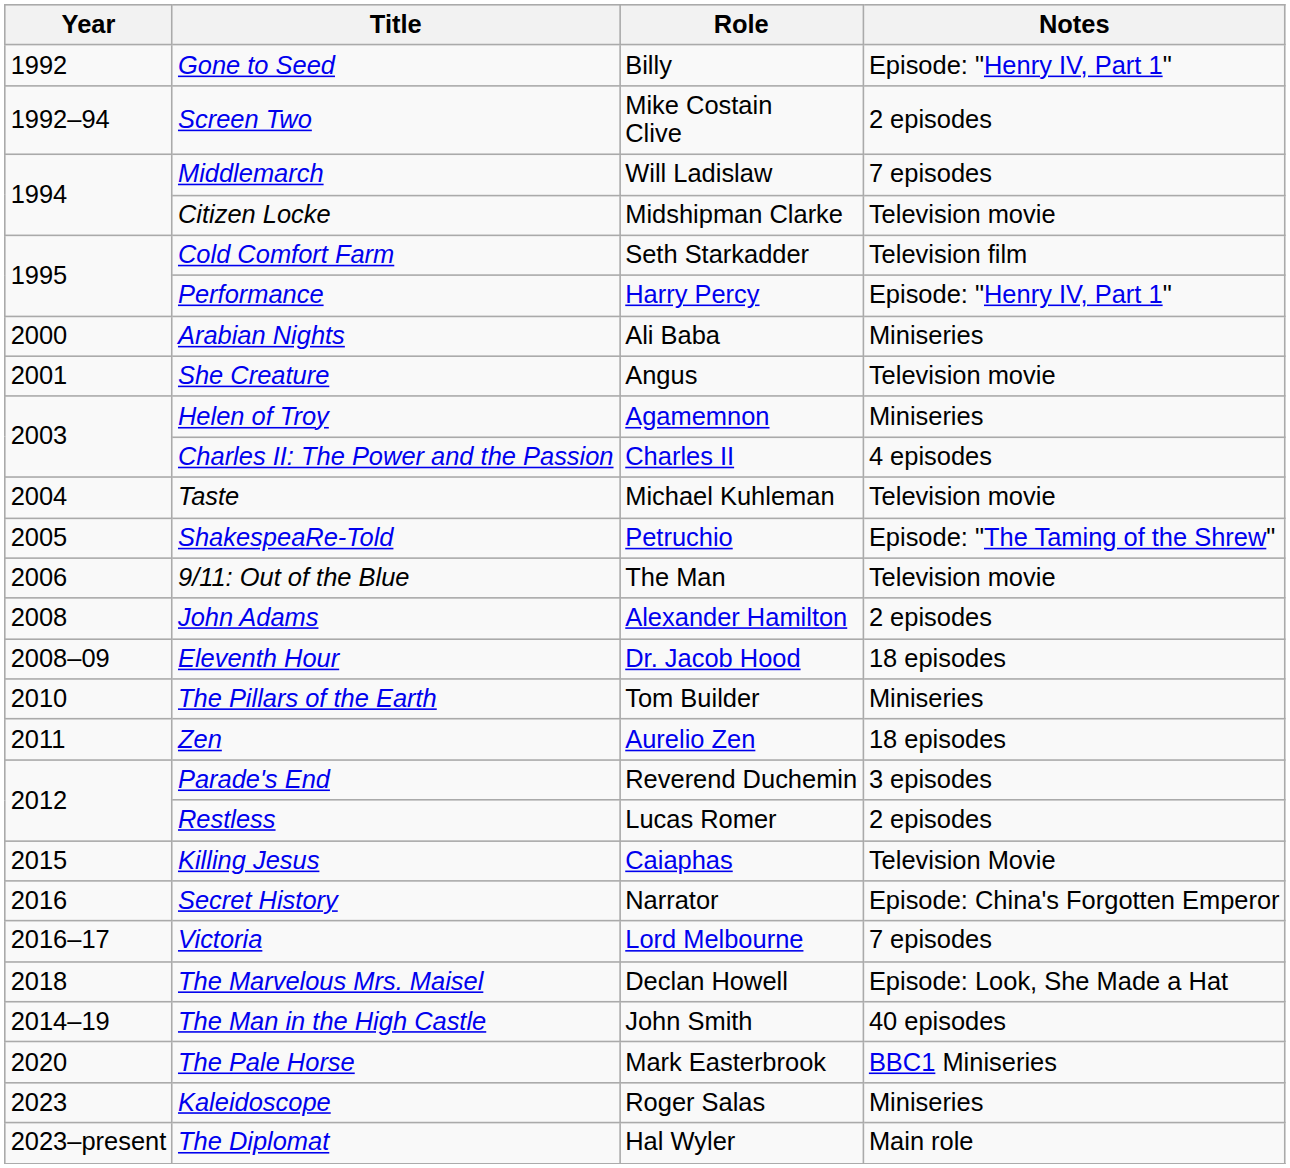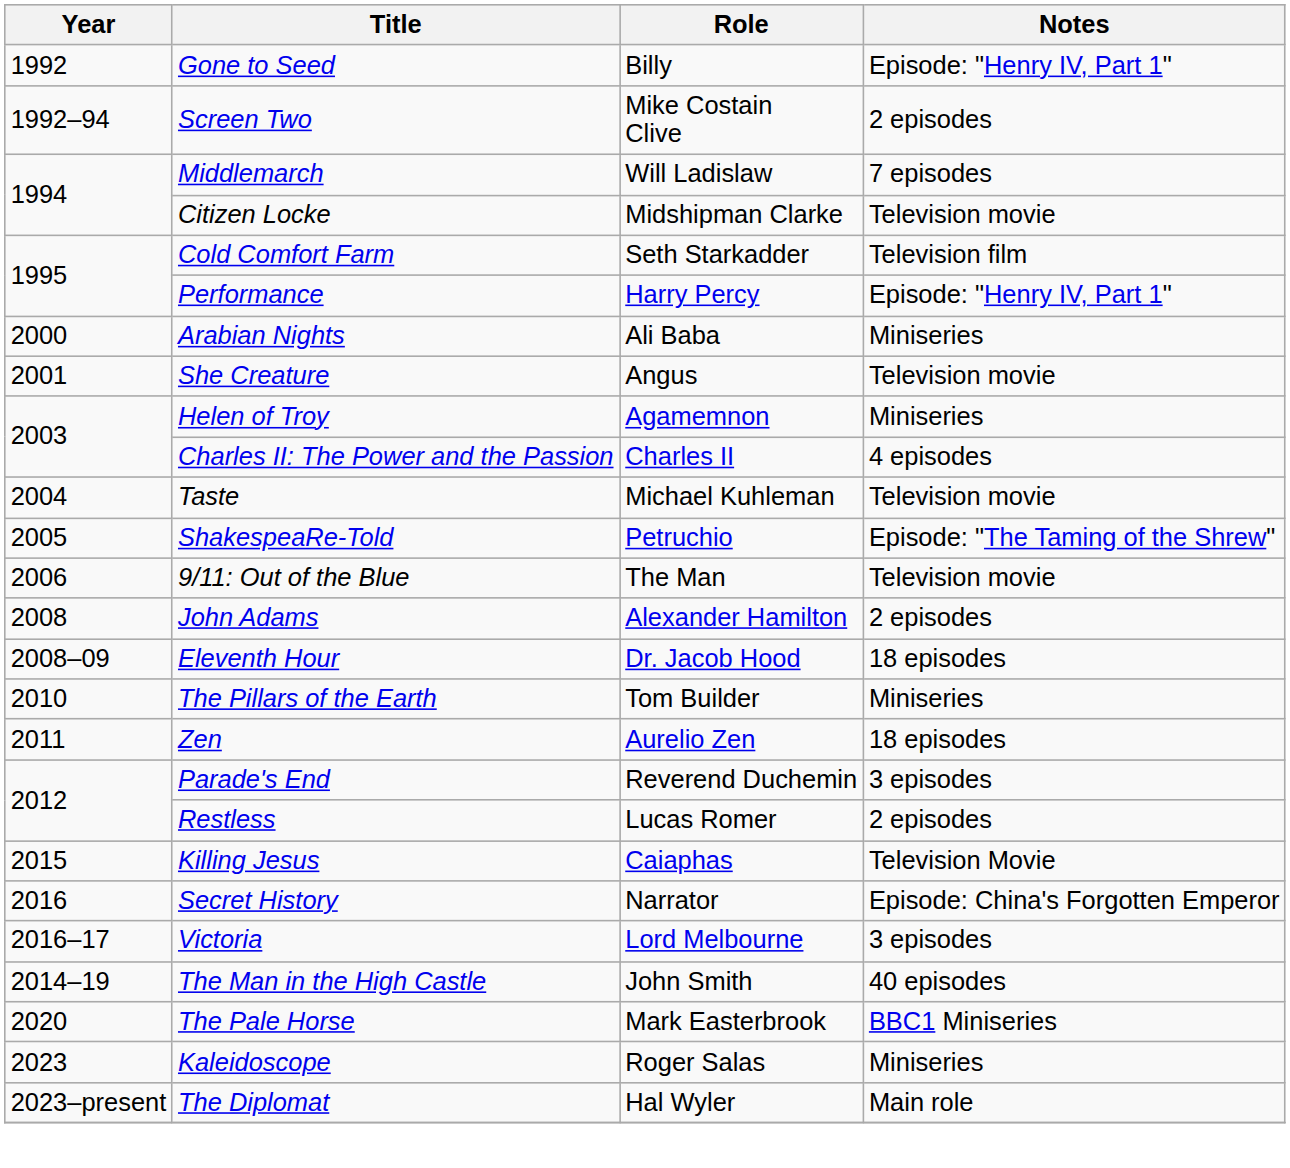 <table class="wikitable sortable">
 <tr>
 <th>Year</th>
 <th>Title</th>
 <th>Role</th>
 <th class="unsortable">Notes</th>
 </tr>
 <tr>
 <td>1992</td>
 <td><em><a href='#'>Gone to Seed</a></em></td>
 <td>Billy</td>
 <td>Episode: "<a href='#'>Henry IV, Part 1</a>"</td>
 </tr>
 <tr>
 <td>1992–94</td>
 <td><em><a href='#'>Screen Two</a></em></td>
 <td>Mike Costain<br>Clive</td>
 <td>2 episodes</td>
 </tr>
 <tr>
 <td rowspan=2>1994</td>
 <td><em><a href='#'>Middlemarch</a></em></td>
 <td>Will Ladislaw</td>
 <td>7 episodes</td>
 </tr>
 <tr>
 <td><em>Citizen Locke</em></td>
 <td>Midshipman Clarke</td>
 <td>Television movie</td>
 </tr>
 <tr>
 <td rowspan=2>1995</td>
 <td><em><a href='#'>Cold Comfort Farm</a></em></td>
 <td>Seth Starkadder</td>
 <td>Television film</td>
 </tr>
 <tr>
 <td><em><a href='#'>Performance</a></em></td>
 <td><a href='#'>Harry Percy</a></td>
 <td>Episode: "<a href='#'>Henry IV, Part 1</a>"</td>
 </tr>
 <tr>
 <td>2000</td>
 <td><em><a href='#'>Arabian Nights</a></em></td>
 <td>Ali Baba</td>
 <td>Miniseries</td>
 </tr>
 <tr>
 <td>2001</td>
 <td><em><a href='#'>She Creature</a></em></td>
 <td>Angus</td>
 <td>Television movie</td>
 </tr>
 <tr>
 <td rowspan="2">2003</td>
 <td><em><a href='#'>Helen of Troy</a></em></td>
 <td><a href='#'>Agamemnon</a></td>
 <td>Miniseries</td>
 </tr>
 <tr>
 <td><em><a href='#'>Charles II: The Power and the Passion</a></em></td>
 <td><a href='#'>Charles II</a></td>
 <td>4 episodes</td>
 </tr>
 <tr>
 <td>2004</td>
 <td><em>Taste</em></td>
 <td>Michael Kuhleman</td>
 <td>Television movie</td>
 </tr>
 <tr>
 <td>2005</td>
 <td><em><a href='#'>ShakespeaRe-Told</a></em></td>
 <td><a href='#'>Petruchio</a></td>
 <td>Episode: "<a href='#'>The Taming of the Shrew</a>"</td>
 </tr>
 <tr>
 <td>2006</td>
 <td><em>9/11: Out of the Blue</em></td>
 <td>The Man</td>
 <td>Television movie</td>
 </tr>
 <tr>
 <td>2008</td>
 <td><em><a href='#'>John Adams</a></em></td>
 <td><a href='#'>Alexander Hamilton</a></td>
 <td>2 episodes</td>
 </tr>
 <tr>
 <td>2008–09</td>
 <td><em><a href='#'>Eleventh Hour</a></em></td>
 <td><a href='#'>Dr. Jacob Hood</a></td>
 <td>18 episodes</td>
 </tr>
 <tr>
 <td>2010</td>
 <td><em><a href='#'>The Pillars of the Earth</a></em></td>
 <td>Tom Builder</td>
 <td>Miniseries</td>
 </tr>
 <tr>
 <td>2011</td>
 <td><em><a href='#'>Zen</a></em></td>
 <td><a href='#'>Aurelio Zen</a></td>
 <td>18 episodes</td>
 </tr>
 <tr>
 <td rowspan=2>2012</td>
 <td><em><a href='#'>Parade's End</a></em></td>
 <td>Reverend Duchemin</td>
 <td>3 episodes</td>
 </tr>
 <tr>
 <td><em><a href='#'>Restless</a></em></td>
 <td>Lucas Romer</td>
 <td>2 episodes</td>
 </tr>
 <tr>
 <td>2015</td>
 <td><em><a href='#'>Killing Jesus</a></em></td>
 <td><a href='#'>Caiaphas</a></td>
 <td>Television Movie</td>
 </tr>
 <tr>
 <td>2016</td>
 <td><em><a href='#'>Secret History</a></em></td>
 <td>Narrator</td>
 <td>Episode: China's Forgotten Emperor</td>
 </tr>
 <tr>
 <td>2016–17</td>
 <td><em><a href='#'>Victoria</a></em></td>
 <td><a href='#'>Lord Melbourne</a></td>
-<td>7 episodes</td>
-</tr>
-<tr>
-<td>2018</td>
-<td><em><a href='#'>The Marvelous Mrs. Maisel</a></em></td>
-<td>Declan Howell</td>
-<td>Episode: Look, She Made a Hat</td>
+<td>3 episodes</td>
 </tr>
 <tr>
 <td>2014–19</td>
 <td><em><a href='#'>The Man in the High Castle</a></em></td>
 <td>John Smith</td>
 <td>40 episodes</td>
 </tr>
 <tr>
 <td>2020</td>
 <td><em><a href='#'>The Pale Horse</a></em></td>
 <td>Mark Easterbrook</td>
 <td><a href='#'>BBC1</a> Miniseries</td>
 </tr>
 <tr>
 <td>2023</td>
 <td><em><a href='#'>Kaleidoscope</a></em></td>
 <td>Roger Salas</td>
 <td>Miniseries</td>
 </tr>
 <tr>
 <td>2023–present</td>
 <td><em><a href='#'>The Diplomat</a></em></td>
 <td>Hal Wyler</td>
 <td>Main role</td>
 </tr>
 <tr>
 </tr>
 </table>
